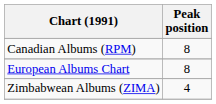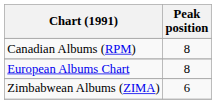 <table class="wikitable sortable">
 <tr>
 <th>Chart (1991)</th>
 <th>Peak<br>position</th>
 </tr>
 <tr>
 </tr>
 <tr>
 </tr>
 <tr>
 <td>Canadian Albums (<a href='#'>RPM</a>)</td>
 <td style="text-align:center;">8</td>
 </tr>
 <tr>
 </tr>
 <tr>
 <td><a href='#'>European Albums Chart</a></td>
 <td style="text-align:center;">8</td>
 </tr>
 <tr>
 </tr>
 <tr>
 </tr>
 <tr>
 </tr>
 <tr>
 </tr>
 <tr>
 </tr>
 <tr>
 </tr>
 <tr>
 </tr>
 <tr>
 <td>Zimbabwean Albums (<a href='#'>ZIMA</a>)</td>
-<td align="center">4</td>
+<td align="center">6</td>
 </tr>
 <tr>
 </tr>
 </table>
